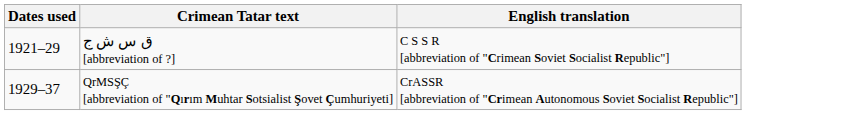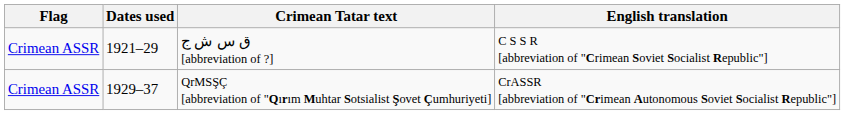 <table class="wikitable sortable noresize">
 <tr>
+<th>Flag</th>
 <th>Dates used</th>
 <th>Crimean Tatar text</th>
 <th>English translation</th>
 </tr>
 <tr>
+<td> <a href='#'>Crimean ASSR</a></td>
 <td>1921–29</td>
 <td>ق س ش ج<br><small>[abbreviation of ?]</small></td>
 <td><small>C S S R <br>[abbreviation of "<strong>C</strong>rimean <strong>S</strong>oviet <strong>S</strong>ocialist <strong>R</strong>epublic"]</small></td>
 </tr>
 <tr>
+<td> <a href='#'>Crimean ASSR</a></td>
 <td>1929–37</td>
 <td><small>QrMSŞÇ<br>[abbreviation of "<strong>Q</strong>ı<strong>r</strong>ım <strong>M</strong>uhtar <strong>S</strong>otsialist <strong>Ş</strong>ovet <strong>Ç</strong>umhuriyeti]</small></td>
 <td><small>CrASSR<br>[abbreviation of "<strong>Cr</strong>imean <strong>A</strong>utonomous <strong>S</strong>oviet <strong>S</strong>ocialist <strong>R</strong>epublic"]</small></td>
 </tr>
 </table>
